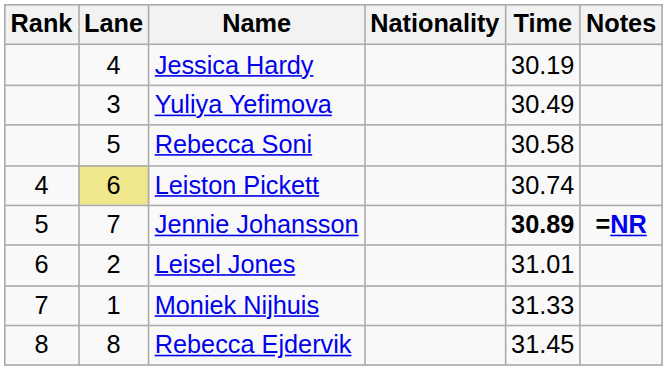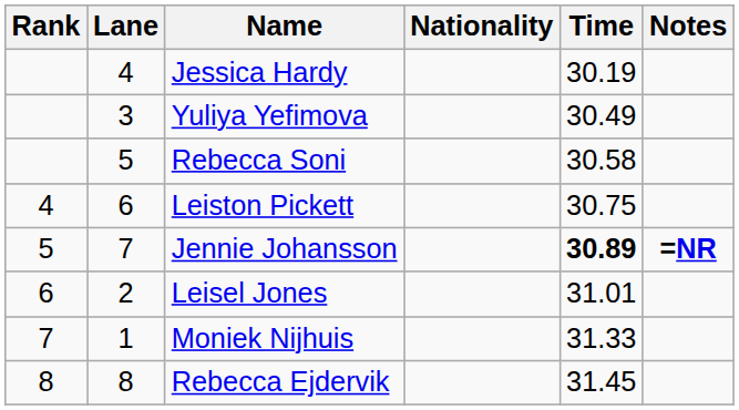 <table class="wikitable sortable" style="text-align:center">
 <tr>
 <th>Rank</th>
 <th>Lane</th>
 <th>Name</th>
 <th>Nationality</th>
 <th>Time</th>
 <th>Notes</th>
 </tr>
 <tr>
 <td></td>
 <td>4</td>
 <td align=left><a href='#'>Jessica Hardy</a></td>
 <td align=left></td>
 <td>30.19</td>
 <td></td>
 </tr>
 <tr>
 <td></td>
 <td>3</td>
 <td align=left><a href='#'>Yuliya Yefimova</a></td>
 <td align=left></td>
 <td>30.49</td>
 <td></td>
 </tr>
 <tr>
 <td></td>
 <td>5</td>
 <td align=left><a href='#'>Rebecca Soni</a></td>
 <td align=left></td>
 <td>30.58</td>
 <td></td>
 </tr>
 <tr>
 <td>4</td>
-<td style="background: khaki;">6</td>
+<td>6</td>
 <td align=left><a href='#'>Leiston Pickett</a></td>
 <td align=left></td>
-<td>30.74</td>
+<td>30.75</td>
 <td></td>
 </tr>
 <tr>
 <td>5</td>
 <td>7</td>
 <td align=left><a href='#'>Jennie Johansson</a></td>
 <td align=left></td>
 <td><strong>30.89</strong></td>
 <td><strong>=<a href='#'>NR</a></strong></td>
 </tr>
 <tr>
 <td>6</td>
 <td>2</td>
 <td align=left><a href='#'>Leisel Jones</a></td>
 <td align=left></td>
 <td>31.01</td>
 <td></td>
 </tr>
 <tr>
 <td>7</td>
 <td>1</td>
 <td align=left><a href='#'>Moniek Nijhuis</a></td>
 <td align=left></td>
 <td>31.33</td>
 <td></td>
 </tr>
 <tr>
 <td>8</td>
 <td>8</td>
 <td align=left><a href='#'>Rebecca Ejdervik</a></td>
 <td align=left></td>
 <td>31.45</td>
 <td></td>
 </tr>
 </table>
